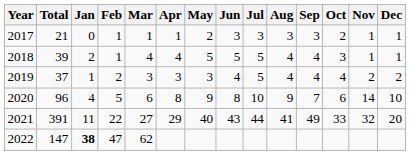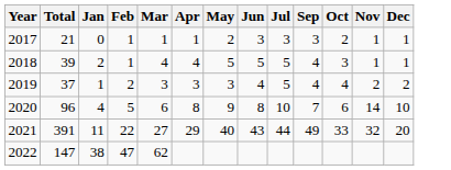 <table class="wikitable" style="text-align:right;">
 <tr>
 <th>Year</th>
 <th>Total</th>
 <th>Jan</th>
 <th>Feb</th>
 <th>Mar</th>
 <th>Apr</th>
 <th>May</th>
 <th>Jun</th>
 <th>Jul</th>
-<th>Aug</th>
 <th>Sep</th>
 <th>Oct</th>
 <th>Nov</th>
 <th>Dec</th>
 </tr>
 <tr align=right>
 <td>2017</td>
 <td>21</td>
 <td>0</td>
 <td>1</td>
 <td>1</td>
 <td>1</td>
 <td>2</td>
-<td>3</td>
 <td>3</td>
 <td>3</td>
 <td>3</td>
 <td>2</td>
 <td>1</td>
 <td>1</td>
 </tr>
 <tr align=right>
 <td>2018</td>
 <td>39</td>
 <td>2</td>
 <td>1</td>
 <td>4</td>
 <td>4</td>
 <td>5</td>
 <td>5</td>
 <td>5</td>
 <td>4</td>
-<td>4</td>
 <td>3</td>
 <td>1</td>
 <td>1</td>
 </tr>
 <tr align=right>
 <td>2019</td>
 <td>37</td>
 <td>1</td>
 <td>2</td>
 <td>3</td>
 <td>3</td>
 <td>3</td>
 <td>4</td>
 <td>5</td>
 <td>4</td>
 <td>4</td>
-<td>4</td>
 <td>2</td>
 <td>2</td>
 </tr>
 <tr align=right>
 <td>2020</td>
 <td>96</td>
 <td>4</td>
 <td>5</td>
 <td>6</td>
 <td>8</td>
 <td>9</td>
 <td>8</td>
 <td>10</td>
-<td>9</td>
 <td>7</td>
 <td>6</td>
 <td>14</td>
 <td>10</td>
 </tr>
 <tr align=right>
 <td>2021</td>
 <td>391</td>
 <td>11</td>
 <td>22</td>
 <td>27</td>
 <td>29</td>
 <td>40</td>
 <td>43</td>
 <td>44</td>
-<td>41</td>
 <td>49</td>
 <td>33</td>
 <td>32</td>
 <td>20</td>
 </tr>
 <tr align=right>
 <td>2022</td>
 <td>147</td>
-<td><strong>38</strong></td>
+<td>38</td>
 <td>47</td>
 <td>62</td>
 <td></td>
 <td></td>
 <td></td>
 <td></td>
 <td></td>
 <td></td>
 <td></td>
 <td></td>
-<td></td>
 </tr>
 </table>
